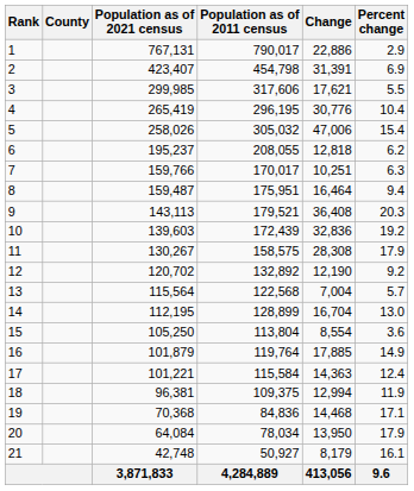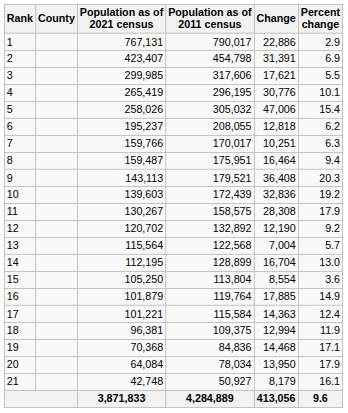 <table class="wikitable sortable">
 <tr>
 <th>Rank</th>
 <th>County</th>
 <th>Population as of<br>2021 census</th>
 <th>Population as of<br>2011 census</th>
 <th data-sort-type="number">Change</th>
 <th data-sort-type="number">Percent<br>change</th>
 </tr>
 <tr>
 <td>1</td>
 <td></td>
 <td align="right">767,131</td>
 <td align="right">790,017</td>
 <td align="right"> 22,886</td>
 <td align="right"> 2.9</td>
 </tr>
 <tr>
 <td>2</td>
 <td></td>
 <td align="right">423,407</td>
 <td align="right">454,798</td>
 <td align="right"> 31,391</td>
 <td align="right"> 6.9</td>
 </tr>
 <tr>
 <td>3</td>
 <td></td>
 <td align="right">299,985</td>
 <td align="right">317,606</td>
 <td align="right"> 17,621</td>
 <td align="right"> 5.5</td>
 </tr>
 <tr>
 <td>4</td>
 <td></td>
 <td align="right">265,419</td>
 <td align="right">296,195</td>
 <td align="right"> 30,776</td>
-<td align="right"> 10.4</td>
+<td align="right"> 10.1</td>
 </tr>
 <tr>
 <td>5</td>
 <td></td>
 <td align="right">258,026</td>
 <td align="right">305,032</td>
 <td align="right"> 47,006</td>
 <td align="right"> 15.4</td>
 </tr>
 <tr>
 <td>6</td>
 <td></td>
 <td align="right">195,237</td>
 <td align="right">208,055</td>
 <td align="right"> 12,818</td>
 <td align="right"> 6.2</td>
 </tr>
 <tr>
 <td>7</td>
 <td></td>
 <td align="right">159,766</td>
 <td align="right">170,017</td>
 <td align="right"> 10,251</td>
 <td align="right"> 6.3</td>
 </tr>
 <tr>
 <td>8</td>
 <td></td>
 <td align="right">159,487</td>
 <td align="right">175,951</td>
 <td align="right"> 16,464</td>
 <td align="right"> 9.4</td>
 </tr>
 <tr>
 <td>9</td>
 <td></td>
 <td align="right">143,113</td>
 <td align="right">179,521</td>
 <td align="right"> 36,408</td>
 <td align="right"> 20.3</td>
 </tr>
 <tr>
 <td>10</td>
 <td></td>
 <td align="right">139,603</td>
 <td align="right">172,439</td>
 <td align="right"> 32,836</td>
 <td align="right"> 19.2</td>
 </tr>
 <tr>
 <td>11</td>
 <td></td>
 <td align="right">130,267</td>
 <td align="right">158,575</td>
 <td align="right"> 28,308</td>
 <td align="right"> 17.9</td>
 </tr>
 <tr>
 <td>12</td>
 <td></td>
 <td align="right">120,702</td>
 <td align="right">132,892</td>
 <td align="right"> 12,190</td>
 <td align="right"> 9.2</td>
 </tr>
 <tr>
 <td>13</td>
 <td></td>
 <td align="right">115,564</td>
 <td align="right">122,568</td>
 <td align="right"> 7,004</td>
 <td align="right"> 5.7</td>
 </tr>
 <tr>
 <td>14</td>
 <td></td>
 <td align="right">112,195</td>
 <td align="right">128,899</td>
 <td align="right"> 16,704</td>
 <td align="right"> 13.0</td>
 </tr>
 <tr>
 <td>15</td>
 <td></td>
 <td align="right">105,250</td>
 <td align="right">113,804</td>
 <td align="right"> 8,554</td>
 <td align="right"> 3.6</td>
 </tr>
 <tr>
 <td>16</td>
 <td></td>
 <td align="right">101,879</td>
 <td align="right">119,764</td>
 <td align="right"> 17,885</td>
 <td align="right"> 14.9</td>
 </tr>
 <tr>
 <td>17</td>
 <td></td>
 <td align="right">101,221</td>
 <td align="right">115,584</td>
 <td align="right"> 14,363</td>
 <td align="right"> 12.4</td>
 </tr>
 <tr>
 <td>18</td>
 <td></td>
 <td align="right">96,381</td>
 <td align="right">109,375</td>
 <td align="right"> 12,994</td>
 <td align="right"> 11.9</td>
 </tr>
 <tr>
 <td>19</td>
 <td></td>
 <td align="right">70,368</td>
 <td align="right">84,836</td>
 <td align="right"> 14,468</td>
 <td align="right"> 17.1</td>
 </tr>
 <tr>
 <td>20</td>
 <td></td>
 <td align="right">64,084</td>
 <td align="right">78,034</td>
 <td align="right"> 13,950</td>
 <td align="right"> 17.9</td>
 </tr>
 <tr>
 <td>21</td>
 <td></td>
 <td align="right">42,748</td>
 <td align="right">50,927</td>
 <td align="right"> 8,179</td>
 <td align="right"> 16.1</td>
 </tr>
 <tr class="sortbottom">
 <th colspan="2"></th>
 <th align="right">3,871,833</th>
 <th align="right">4,284,889</th>
 <th align="right"> 413,056</th>
 <th align="right"> 9.6</th>
 </tr>
 </table>
